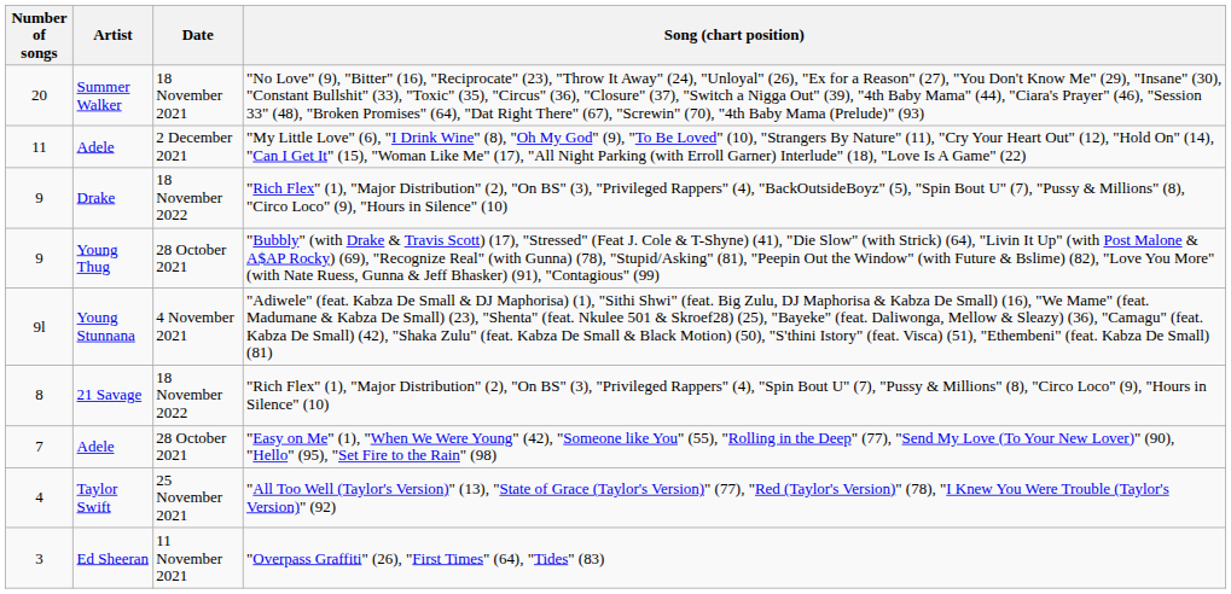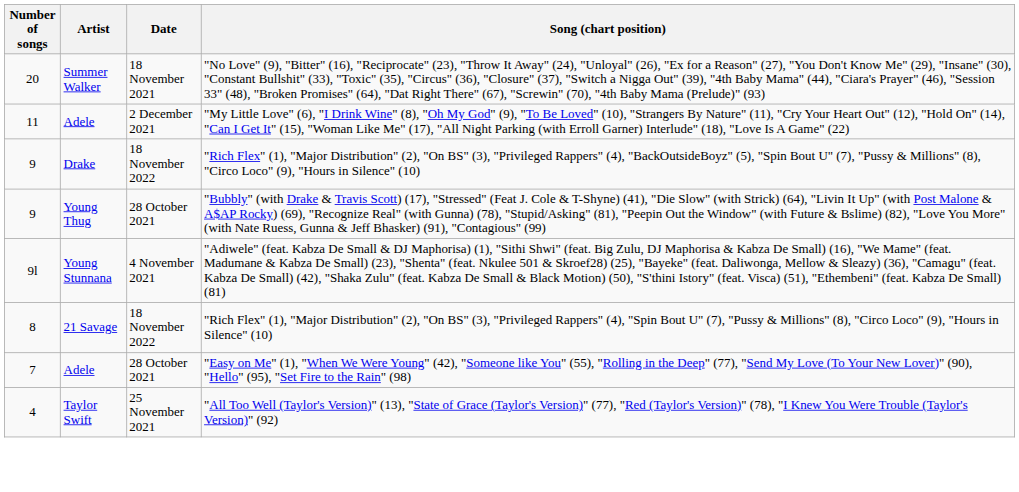 <table class="wikitable">
 <tr>
 <th>Number of <br> songs</th>
 <th>Artist</th>
 <th>Date</th>
 <th>Song (chart position)</th>
 </tr>
 <tr>
 <td style="text-align:center;">20</td>
 <td><a href='#'>Summer Walker</a></td>
 <td>18 November 2021</td>
 <td>"No Love" (9), "Bitter" (16), "Reciprocate" (23), "Throw It Away" (24), "Unloyal" (26), "Ex for a Reason" (27), "You Don't Know Me" (29), "Insane" (30), "Constant Bullshit" (33), "Toxic" (35), "Circus" (36), "Closure" (37), "Switch a Nigga Out" (39), "4th Baby Mama" (44), "Ciara's Prayer" (46), "Session 33" (48), "Broken Promises" (64), "Dat Right There" (67), "Screwin" (70), "4th Baby Mama (Prelude)" (93)</td>
 </tr>
 <tr>
 <td style="text-align:center;">11</td>
 <td><a href='#'>Adele</a></td>
 <td>2 December 2021</td>
 <td>"My Little Love" (6), "<a href='#'>I Drink Wine</a>" (8), "<a href='#'>Oh My God</a>" (9), "<a href='#'>To Be Loved</a>" (10), "Strangers By Nature" (11), "Cry Your Heart Out" (12), "Hold On" (14), "<a href='#'>Can I Get It</a>" (15), "Woman Like Me" (17), "All Night Parking (with Erroll Garner) Interlude" (18), "Love Is A Game" (22)</td>
 </tr>
 <tr>
 <td style="text-align:center;">9</td>
 <td><a href='#'>Drake</a></td>
 <td>18 November 2022</td>
 <td>"<a href='#'>Rich Flex</a>" (1), "Major Distribution" (2), "On BS" (3), "Privileged Rappers" (4), "BackOutsideBoyz" (5), "Spin Bout U" (7), "Pussy & Millions" (8), "Circo Loco" (9), "Hours in Silence" (10)</td>
 </tr>
 <tr>
 <td style="text-align:center;">9</td>
 <td><a href='#'>Young Thug</a></td>
 <td>28 October 2021</td>
 <td>"<a href='#'>Bubbly</a>" (with <a href='#'>Drake</a> & <a href='#'>Travis Scott</a>) (17), "Stressed" (Feat J. Cole & T-Shyne) (41), "Die Slow" (with Strick) (64), "Livin It Up" (with <a href='#'>Post Malone</a> & <a href='#'>A$AP Rocky</a>) (69), "Recognize Real" (with Gunna) (78), "Stupid/Asking" (81), "Peepin Out the Window" (with Future & Bslime) (82), "Love You More" (with Nate Ruess, Gunna & Jeff Bhasker) (91), "Contagious" (99)</td>
 </tr>
 <tr>
 <td style="text-align:center;">9l</td>
 <td><a href='#'>Young Stunnana</a></td>
 <td>4 November 2021</td>
 <td>"Adiwele" (feat. Kabza De Small & DJ Maphorisa) (1), "Sithi Shwi" (feat. Big Zulu, DJ Maphorisa & Kabza De Small) (16), "We Mame" (feat. Madumane & Kabza De Small) (23), "Shenta" (feat. Nkulee 501 & Skroef28) (25), "Bayeke" (feat. Daliwonga, Mellow & Sleazy) (36), "Camagu" (feat. Kabza De Small) (42), "Shaka Zulu" (feat. Kabza De Small & Black Motion) (50), "S'thini Istory" (feat. Visca) (51), "Ethembeni" (feat. Kabza De Small) (81)</td>
 </tr>
 <tr>
 <td style="text-align:center;">8</td>
 <td><a href='#'>21 Savage</a></td>
 <td>18 November 2022</td>
 <td>"Rich Flex" (1), "Major Distribution" (2), "On BS" (3), "Privileged Rappers" (4), "Spin Bout U" (7), "Pussy & Millions" (8), "Circo Loco" (9), "Hours in Silence" (10)</td>
 </tr>
 <tr>
 <td style="text-align:center;">7</td>
 <td><a href='#'>Adele</a></td>
 <td>28 October 2021</td>
 <td>"<a href='#'>Easy on Me</a>" (1), "<a href='#'>When We Were Young</a>" (42), "<a href='#'>Someone like You</a>" (55), "<a href='#'>Rolling in the Deep</a>" (77), "<a href='#'>Send My Love (To Your New Lover)</a>" (90), "<a href='#'>Hello</a>" (95), "<a href='#'>Set Fire to the Rain</a>" (98)</td>
 </tr>
 <tr>
 <td style="text-align:center;">4</td>
 <td><a href='#'>Taylor Swift</a></td>
 <td>25 November 2021</td>
 <td>"<a href='#'>All Too Well (Taylor's Version)</a>" (13), "<a href='#'>State of Grace (Taylor's Version)</a>" (77), "<a href='#'>Red (Taylor's Version)</a>" (78), "<a href='#'>I Knew You Were Trouble (Taylor's Version)</a>" (92)</td>
 </tr>
-<tr>
-<td style="text-align:center;">3</td>
-<td><a href='#'>Ed Sheeran</a></td>
-<td>11 November 2021</td>
-<td>"<a href='#'>Overpass Graffiti</a>" (26), "<a href='#'>First Times</a>" (64), "<a href='#'>Tides</a>" (83)</td>
-</tr>
 </table>
